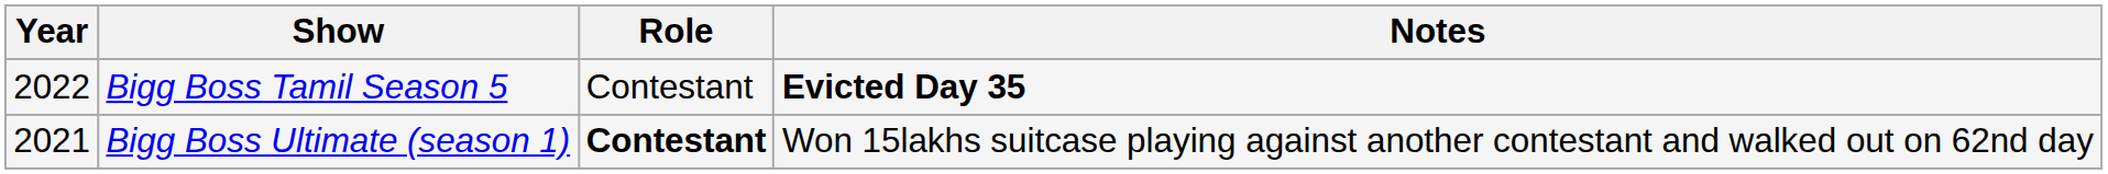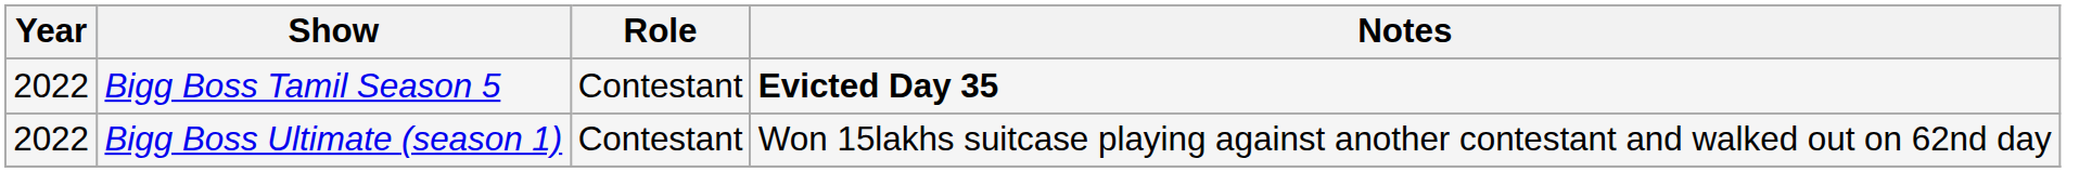 <table class="wikitable sortable" style="background:#f5f5f5;">
 <tr style="background:#B0C4DE;">
 <th>Year</th>
 <th>Show</th>
 <th>Role</th>
 <th class=unsortable>Notes</th>
 </tr>
 <tr>
 <td>2022</td>
 <td><a href='#'><em>Bigg Boss Tamil Season 5</em></a></td>
 <td>Contestant</td>
 <td><strong>Evicted Day 35</strong></td>
 </tr>
 <tr>
-<td>2021</td>
+<td>2022</td>
 <td><em><a href='#'>Bigg Boss Ultimate (season 1)</a></em></td>
-<td><strong>Contestant</strong></td>
+<td>Contestant</td>
 <td>Won 15lakhs suitcase playing against another contestant and walked out on 62nd day </td>
 </tr>
 <tr>
 </tr>
 </table>
